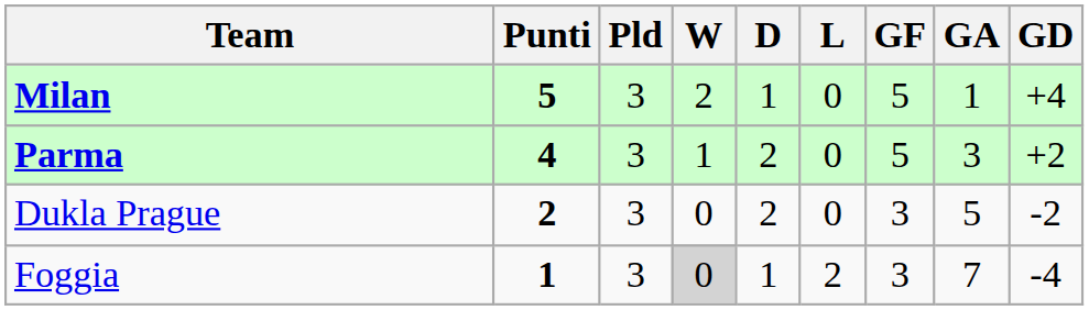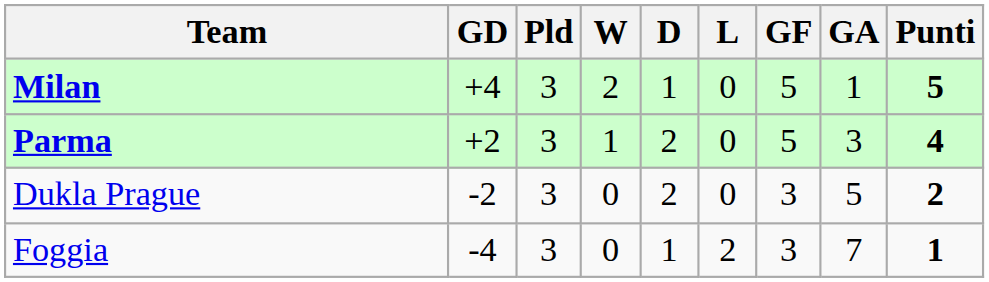 <table class="wikitable" style="text-align:center;">
 <tr>
 <th width=200>Team</th>
-<th width=20>Punti</th>
+<th width=20>GD</th>
 <th width=20>Pld</th>
 <th width=20>W</th>
 <th width=20>D</th>
 <th width=20>L</th>
 <th width=20>GF</th>
 <th width=20>GA</th>
-<th width=20>GD</th>
+<th width=20>Punti</th>
 </tr>
 <tr style="background:#ccffcc">
 <td style="text-align:left"><strong> <a href='#'>Milan</a></strong></td>
-<td><strong>5</strong></td>
+<td>+4</td>
 <td>3</td>
 <td>2</td>
 <td>1</td>
 <td>0</td>
 <td>5</td>
 <td>1</td>
-<td>+4</td>
+<td><strong>5</strong></td>
 </tr>
 <tr style="background:#ccffcc">
 <td style="text-align:left"><strong> <a href='#'>Parma</a></strong></td>
-<td><strong>4</strong></td>
+<td>+2</td>
 <td>3</td>
 <td>1</td>
 <td>2</td>
 <td>0</td>
 <td>5</td>
 <td>3</td>
-<td>+2</td>
+<td><strong>4</strong></td>
 </tr>
 <tr>
 <td style="text-align:left"> <a href='#'>Dukla Prague</a></td>
-<td><strong>2</strong></td>
+<td>-2</td>
 <td>3</td>
 <td>0</td>
 <td>2</td>
 <td>0</td>
 <td>3</td>
 <td>5</td>
-<td>-2</td>
+<td><strong>2</strong></td>
 </tr>
 <tr>
 <td style="text-align:left"> <a href='#'>Foggia</a></td>
-<td><strong>1</strong></td>
+<td>-4</td>
 <td>3</td>
-<td style="background: lightgrey;">0</td>
+<td>0</td>
 <td>1</td>
 <td>2</td>
 <td>3</td>
 <td>7</td>
-<td>-4</td>
+<td><strong>1</strong></td>
 </tr>
 </table>
